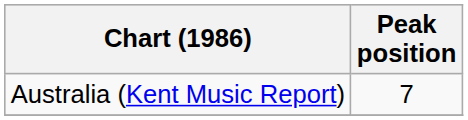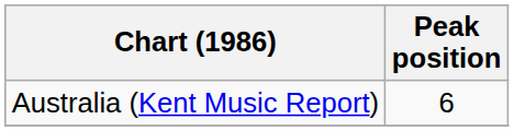 <table class="wikitable sortable">
 <tr>
 <th>Chart (1986)</th>
 <th>Peak<br>position</th>
 </tr>
 <tr>
 <td>Australia (<a href='#'>Kent Music Report</a>)</td>
-<td style="text-align:center;">7</td>
+<td style="text-align:center;">6</td>
 </tr>
 <tr>
 </tr>
 <tr>
 </tr>
 </table>
